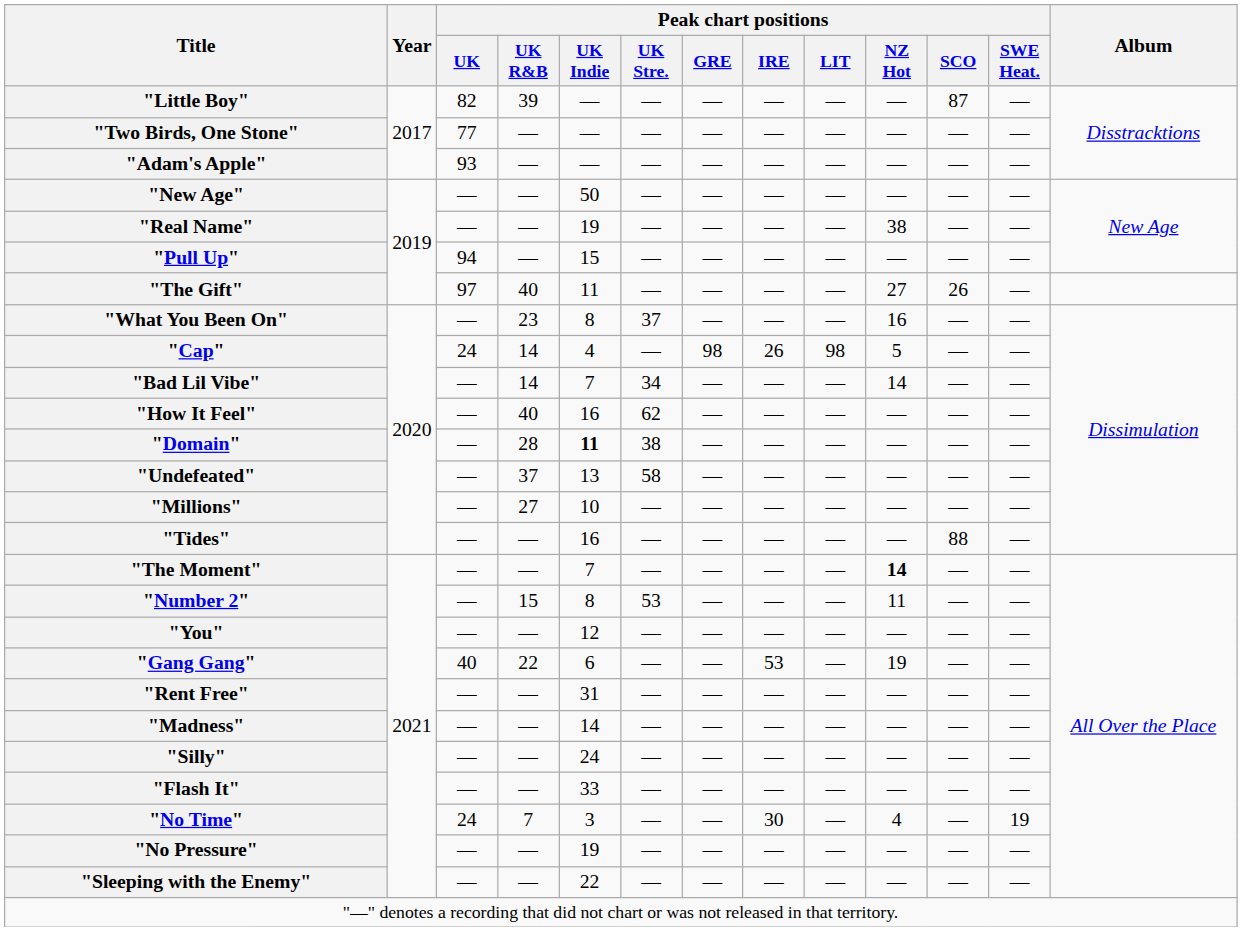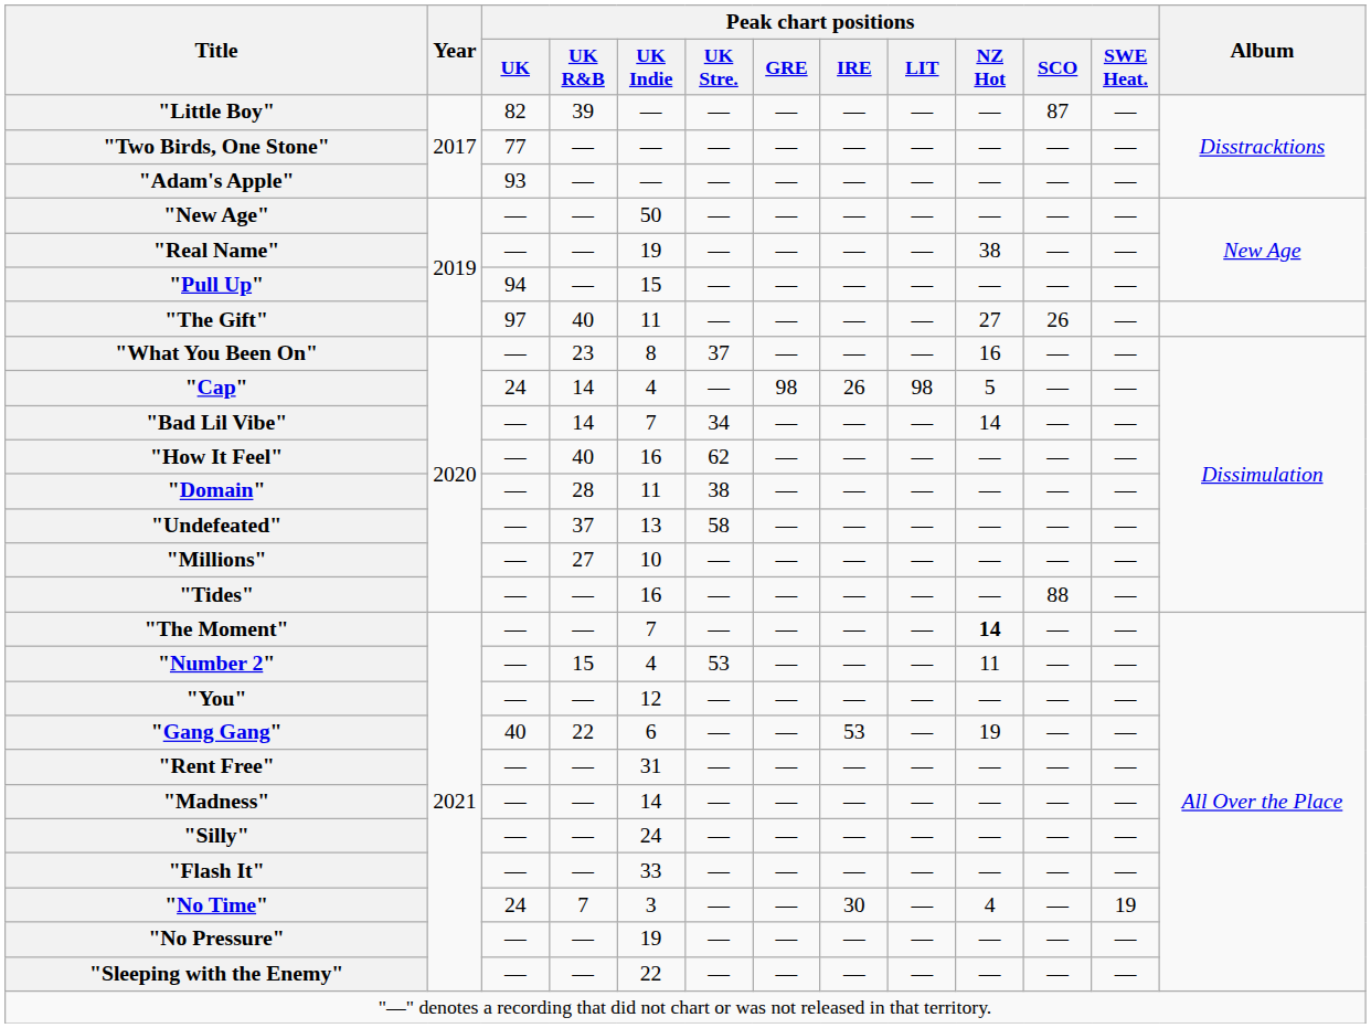 <table class="wikitable plainrowheaders" style="text-align:center;">
 <tr>
 <th scope="col" rowspan="2" style="width:19em;">Title</th>
 <th scope="col" rowspan="2" style="width:1em;">Year</th>
 <th scope="col" colspan="10">Peak chart positions</th>
 <th scope="col" rowspan="2" style="width:9em;">Album</th>
 </tr>
 <tr>
 <th scope="col" style="width:3em;font-size:90%;"><a href='#'>UK</a><br></th>
 <th scope="col" style="width:3em;font-size:90%;"><a href='#'>UK<br>R&B</a><br></th>
 <th scope="col" style="width:3em;font-size:90%;"><a href='#'>UK<br>Indie</a><br></th>
 <th scope="col" style="width:3em;font-size:90%;"><a href='#'>UK Stre.</a></th>
 <th scope="col" style="width:3em;font-size:90%;"><a href='#'>GRE</a><br></th>
 <th scope="col" style="width:3em;font-size:90%;"><a href='#'>IRE</a><br></th>
 <th scope="col" style="width:3em;font-size:90%;"><a href='#'>LIT</a><br></th>
 <th scope="col" style="width:3em;font-size:90%;"><a href='#'>NZ<br>Hot</a><br></th>
 <th scope="col" style="width:3em;font-size:90%;"><a href='#'>SCO</a><br></th>
 <th scope="col" style="width:3em;font-size:90%;"><a href='#'>SWE<br>Heat.</a><br></th>
 </tr>
 <tr>
 <th scope="row">"Little Boy"</th>
 <td rowspan="3">2017</td>
 <td>82</td>
 <td>39</td>
 <td>—</td>
 <td>—</td>
 <td>—</td>
 <td>—</td>
 <td>—</td>
 <td>—</td>
 <td>87</td>
 <td>—</td>
 <td rowspan="3"><em><a href='#'>Disstracktions</a></em></td>
 </tr>
 <tr>
 <th scope="row">"Two Birds, One Stone"</th>
 <td>77</td>
 <td>—</td>
 <td>—</td>
 <td>—</td>
 <td>—</td>
 <td>—</td>
 <td>—</td>
 <td>—</td>
 <td>—</td>
 <td>—</td>
 </tr>
 <tr>
 <th scope="row">"Adam's Apple"</th>
 <td>93</td>
 <td>—</td>
 <td>—</td>
 <td>—</td>
 <td>—</td>
 <td>—</td>
 <td>—</td>
 <td>—</td>
 <td>—</td>
 <td>—</td>
 </tr>
 <tr>
 <th scope="row">"New Age"<br></th>
 <td rowspan="4">2019</td>
 <td>—</td>
 <td>—</td>
 <td>50</td>
 <td>—</td>
 <td>—</td>
 <td>—</td>
 <td>—</td>
 <td>—</td>
 <td>—</td>
 <td>—</td>
 <td rowspan="3"><em><a href='#'>New Age</a></em></td>
 </tr>
 <tr>
 <th scope="row">"Real Name"<br></th>
 <td>—</td>
 <td>—</td>
 <td>19</td>
 <td>—</td>
 <td>—</td>
 <td>—</td>
 <td>—</td>
 <td>38</td>
 <td>—</td>
 <td>—</td>
 </tr>
 <tr>
 <th scope="row">"<a href='#'>Pull Up</a>"<br></th>
 <td>94</td>
 <td>—</td>
 <td>15</td>
 <td>—</td>
 <td>—</td>
 <td>—</td>
 <td>—</td>
 <td>—</td>
 <td>—</td>
 <td>—</td>
 </tr>
 <tr>
 <th scope="Row">"The Gift"<br></th>
 <td>97</td>
 <td>40</td>
 <td>11</td>
 <td>—</td>
 <td>—</td>
 <td>—</td>
 <td>—</td>
 <td>27</td>
 <td>26</td>
 <td>—</td>
 <td></td>
 </tr>
 <tr>
 <th scope="row">"What You Been On"</th>
 <td rowspan="8">2020</td>
 <td>—</td>
 <td>23</td>
 <td>8</td>
 <td>37</td>
 <td>—</td>
 <td>—</td>
 <td>—</td>
 <td>16</td>
 <td>—</td>
 <td>—</td>
 <td rowspan="8"><em><a href='#'>Dissimulation</a></em></td>
 </tr>
 <tr>
 <th scope="row">"<a href='#'>Cap</a>"<br></th>
 <td>24</td>
 <td>14</td>
 <td>4</td>
 <td>—</td>
 <td>98</td>
 <td>26</td>
 <td>98</td>
 <td>5</td>
 <td>—</td>
 <td>—</td>
 </tr>
 <tr>
 <th scope="row">"Bad Lil Vibe"<br></th>
 <td>—</td>
 <td>14</td>
 <td>7</td>
 <td>34</td>
 <td>—</td>
 <td>—</td>
 <td>—</td>
 <td>14</td>
 <td>—</td>
 <td>—</td>
 </tr>
 <tr>
 <th scope="row">"How It Feel"</th>
 <td>—</td>
 <td>40</td>
 <td>16</td>
 <td>62</td>
 <td>—</td>
 <td>—</td>
 <td>—</td>
 <td>—</td>
 <td>—</td>
 <td>—</td>
 </tr>
 <tr>
 <th scope="row">"<a href='#'>Domain</a>"</th>
 <td>—</td>
 <td>28</td>
-<td><strong>11</strong></td>
+<td>11</td>
 <td>38</td>
 <td>—</td>
 <td>—</td>
 <td>—</td>
 <td>—</td>
 <td>—</td>
 <td>—</td>
 </tr>
 <tr>
 <th scope="row">"Undefeated"</th>
 <td>—</td>
 <td>37</td>
 <td>13</td>
 <td>58</td>
 <td>—</td>
 <td>—</td>
 <td>—</td>
 <td>—</td>
 <td>—</td>
 <td>—</td>
 </tr>
 <tr>
 <th scope="row">"Millions"</th>
 <td>—</td>
 <td>27</td>
 <td>10</td>
 <td>—</td>
 <td>—</td>
 <td>—</td>
 <td>—</td>
 <td>—</td>
 <td>—</td>
 <td>—</td>
 </tr>
 <tr>
 <th scope="row">"Tides"<br></th>
 <td>—</td>
 <td>—</td>
 <td>16</td>
 <td>—</td>
 <td>—</td>
 <td>—</td>
 <td>—</td>
 <td>—</td>
 <td>88</td>
 <td>—</td>
 </tr>
 <tr>
 <th scope="row">"The Moment"</th>
 <td rowspan="11">2021</td>
 <td>—</td>
 <td>—</td>
 <td>7</td>
 <td>—</td>
 <td>—</td>
 <td>—</td>
 <td>—</td>
 <td><strong>14</strong></td>
 <td>—</td>
 <td>—</td>
 <td rowspan="11"><em><a href='#'>All Over the Place</a></em></td>
 </tr>
 <tr>
 <th scope="row">"<a href='#'>Number 2</a>"<br></th>
 <td>—</td>
 <td>15</td>
-<td>8</td>
+<td>4</td>
 <td>53</td>
 <td>—</td>
 <td>—</td>
 <td>—</td>
 <td>11</td>
 <td>—</td>
 <td>—</td>
 </tr>
 <tr>
 <th scope="row">"You"</th>
 <td>—</td>
 <td>—</td>
 <td>12</td>
 <td>—</td>
 <td>—</td>
 <td>—</td>
 <td>—</td>
 <td>—</td>
 <td>—</td>
 <td>—</td>
 </tr>
 <tr>
 <th scope="row">"<a href='#'>Gang Gang</a>"<br></th>
 <td>40</td>
 <td>22</td>
 <td>6</td>
 <td>—</td>
 <td>—</td>
 <td>53</td>
 <td>—</td>
 <td>19</td>
 <td>—</td>
 <td>—</td>
 </tr>
 <tr>
 <th scope="row">"Rent Free"<br></th>
 <td>—</td>
 <td>—</td>
 <td>31</td>
 <td>—</td>
 <td>—</td>
 <td>—</td>
 <td>—</td>
 <td>—</td>
 <td>—</td>
 <td>—</td>
 </tr>
 <tr>
 <th scope="row">"Madness"</th>
 <td>—</td>
 <td>—</td>
 <td>14</td>
 <td>—</td>
 <td>—</td>
 <td>—</td>
 <td>—</td>
 <td>—</td>
 <td>—</td>
 <td>—</td>
 </tr>
 <tr>
 <th scope="row">"Silly"<br></th>
 <td>—</td>
 <td>—</td>
 <td>24</td>
 <td>—</td>
 <td>—</td>
 <td>—</td>
 <td>—</td>
 <td>—</td>
 <td>—</td>
 <td>—</td>
 </tr>
 <tr>
 <th scope="row">"Flash It"<br></th>
 <td>—</td>
 <td>—</td>
 <td>33</td>
 <td>—</td>
 <td>—</td>
 <td>—</td>
 <td>—</td>
 <td>—</td>
 <td>—</td>
 <td>—</td>
 </tr>
 <tr>
 <th scope="row">"<a href='#'>No Time</a>"<br></th>
 <td>24</td>
 <td>7</td>
 <td>3</td>
 <td>—</td>
 <td>—</td>
 <td>30</td>
 <td>—</td>
 <td>4</td>
 <td>—</td>
 <td>19</td>
 </tr>
 <tr>
 <th scope="row">"No Pressure"</th>
 <td>—</td>
 <td>—</td>
 <td>19</td>
 <td>—</td>
 <td>—</td>
 <td>—</td>
 <td>—</td>
 <td>—</td>
 <td>—</td>
 <td>—</td>
 </tr>
 <tr>
 <th scope="row">"Sleeping with the Enemy"<br></th>
 <td>—</td>
 <td>—</td>
 <td>22</td>
 <td>—</td>
 <td>—</td>
 <td>—</td>
 <td>—</td>
 <td>—</td>
 <td>—</td>
 <td>—</td>
 </tr>
 <tr>
 <td colspan="13" style="font-size:90%">"—" denotes a recording that did not chart or was not released in that territory.</td>
 </tr>
 </table>
